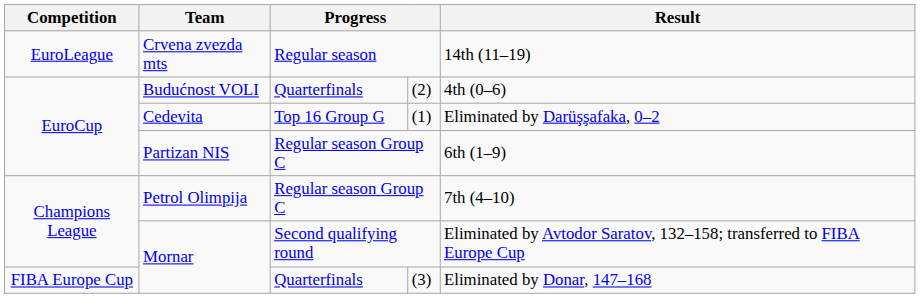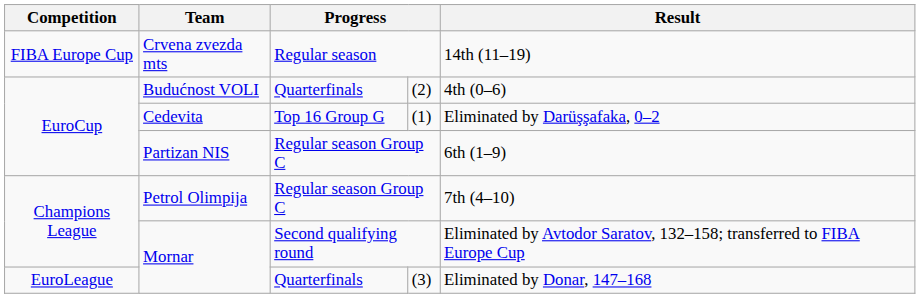 <table class="wikitable">
 <tr>
 <th>Competition</th>
 <th>Team</th>
 <th colspan=2>Progress</th>
 <th>Result</th>
 </tr>
 <tr>
-<td align="center"><a href='#'>EuroLeague</a></td>
+<td align="center"><a href='#'>FIBA Europe Cup</a></td>
 <td> <a href='#'>Crvena zvezda mts</a></td>
 <td colspan=2><a href='#'>Regular season</a></td>
 <td>14th (11–19)</td>
 </tr>
 <tr>
 <td rowspan="3" align="center"><a href='#'>EuroCup</a></td>
 <td> <a href='#'>Budućnost VOLI</a></td>
 <td><a href='#'>Quarterfinals</a></td>
 <td>(2)</td>
 <td>4th (0–6)</td>
 </tr>
 <tr>
 <td> <a href='#'>Cedevita</a></td>
 <td><a href='#'>Top 16 Group G</a></td>
 <td>(1)</td>
 <td>Eliminated by  <a href='#'>Darüşşafaka</a>, <a href='#'>0–2</a></td>
 </tr>
 <tr>
 <td> <a href='#'>Partizan NIS</a></td>
 <td colspan=2><a href='#'>Regular season Group C</a></td>
 <td>6th (1–9)</td>
 </tr>
 <tr>
 <td rowspan="2" align="center"><a href='#'>Champions League</a></td>
 <td> <a href='#'>Petrol Olimpija</a></td>
 <td colspan=2><a href='#'>Regular season Group C</a></td>
 <td>7th (4–10)</td>
 </tr>
 <tr>
 <td rowspan=2> <a href='#'>Mornar</a></td>
 <td colspan=2><a href='#'>Second qualifying round</a></td>
 <td>Eliminated by  <a href='#'>Avtodor Saratov</a>, 132–158;  transferred to <a href='#'>FIBA Europe Cup</a></td>
 </tr>
 <tr>
-<td align="center"><a href='#'>FIBA Europe Cup</a></td>
+<td align="center"><a href='#'>EuroLeague</a></td>
 <td><a href='#'>Quarterfinals</a></td>
 <td>(3)</td>
 <td>Eliminated by  <a href='#'>Donar</a>, <a href='#'>147–168</a></td>
 </tr>
 </table>
